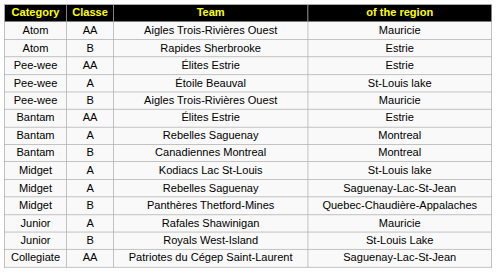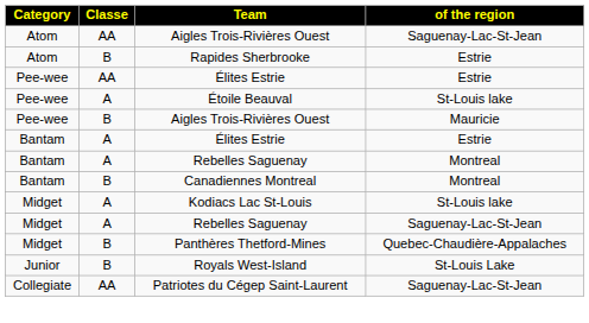 <table class="wikitable" width="80%">
 <tr align="center" style="background:black;color:yellow;">
 <td><strong>Category</strong></td>
 <td><strong>Classe</strong></td>
 <td><strong>Team</strong></td>
 <td><strong>of the region</strong></td>
 </tr>
 <tr align="center" bgcolor="">
 <td>Atom</td>
 <td>AA</td>
 <td>Aigles Trois-Rivières Ouest</td>
-<td>Mauricie</td>
+<td>Saguenay-Lac-St-Jean</td>
 </tr>
 <tr align="center" bgcolor="">
 <td>Atom</td>
 <td>B</td>
 <td>Rapides Sherbrooke</td>
 <td>Estrie</td>
 </tr>
 <tr align="center" bgcolor="">
 <td>Pee-wee</td>
 <td>AA</td>
 <td>Élites Estrie</td>
 <td>Estrie</td>
 </tr>
 <tr align="center" bgcolor="">
 <td>Pee-wee</td>
 <td>A</td>
 <td>Étoile Beauval</td>
 <td>St-Louis lake</td>
 </tr>
 <tr align="center" bgcolor="">
 <td>Pee-wee</td>
 <td>B</td>
 <td>Aigles Trois-Rivières Ouest</td>
 <td>Mauricie</td>
 </tr>
 <tr align="center" bgcolor="">
 <td>Bantam</td>
-<td>AA</td>
+<td>A</td>
 <td>Élites Estrie</td>
 <td>Estrie</td>
 </tr>
 <tr align="center" bgcolor="">
 <td>Bantam</td>
 <td>A</td>
 <td>Rebelles Saguenay</td>
 <td>Montreal</td>
 </tr>
 <tr align="center" bgcolor="">
 <td>Bantam</td>
 <td>B</td>
 <td>Canadiennes Montreal</td>
 <td>Montreal</td>
 </tr>
 <tr align="center" bgcolor="">
 <td>Midget</td>
 <td>A</td>
 <td>Kodiacs Lac St-Louis</td>
 <td>St-Louis lake</td>
 </tr>
 <tr align="center" bgcolor="">
 <td>Midget</td>
 <td>A</td>
 <td>Rebelles Saguenay</td>
 <td>Saguenay-Lac-St-Jean</td>
 </tr>
 <tr align="center" bgcolor="">
 <td>Midget</td>
 <td>B</td>
 <td>Panthères Thetford-Mines</td>
 <td>Quebec-Chaudière-Appalaches</td>
 </tr>
 <tr align="center" bgcolor="">
 <td>Junior</td>
-<td>A</td>
-<td>Rafales Shawinigan</td>
-<td>Mauricie</td>
-</tr>
-<tr align="center" bgcolor="">
-<td>Junior</td>
 <td>B</td>
 <td>Royals West-Island</td>
 <td>St-Louis Lake</td>
 </tr>
 <tr align="center" bgcolor="">
 <td>Collegiate</td>
 <td>AA</td>
 <td>Patriotes du Cégep Saint-Laurent</td>
 <td>Saguenay-Lac-St-Jean</td>
 </tr>
 </table>
